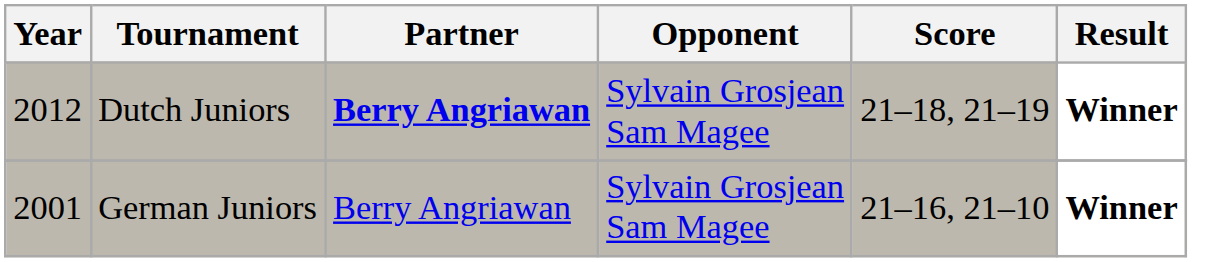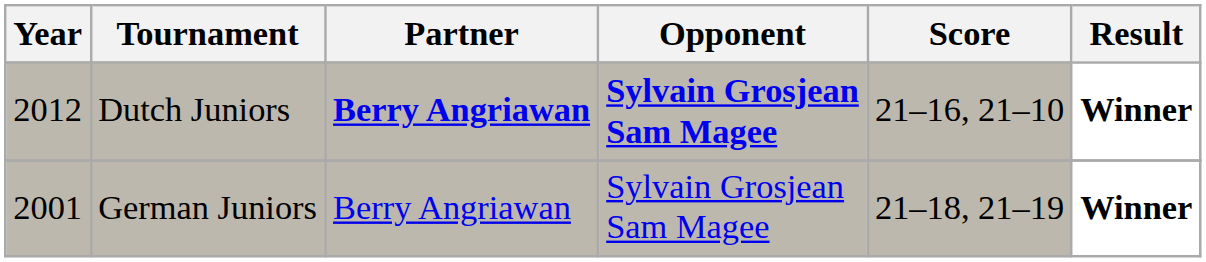 <table class="sortable wikitable" style="font-size: 90%;">
 <tr>
 <th>Year</th>
 <th>Tournament</th>
 <th>Partner</th>
 <th>Opponent</th>
 <th>Score</th>
 <th>Result</th>
 </tr>
 <tr style="background:#BDB8AD">
 <td align="center">2012</td>
 <td align="left">Dutch Juniors</td>
 <td align="left"><strong> <a href='#'>Berry Angriawan</a></strong></td>
-<td align="left"> <a href='#'>Sylvain Grosjean</a> <br>  <a href='#'>Sam Magee</a></td>
-<td align="left">21–18, 21–19</td>
+<td align="left"><strong> <a href='#'>Sylvain Grosjean</a> <br>  <a href='#'>Sam Magee</a></strong></td>
+<td align="left">21–16, 21–10</td>
 <td style="text-align:left; background:white"> <strong>Winner</strong></td>
 </tr>
 <tr>
 </tr>
 <tr style="background:#BDB8AD">
 <td align="center">2001</td>
 <td align="left">German Juniors</td>
 <td align="left"> <a href='#'>Berry Angriawan</a></td>
 <td align="left"> <a href='#'>Sylvain Grosjean</a> <br>  <a href='#'>Sam Magee</a></td>
-<td align="left">21–16, 21–10</td>
+<td align="left">21–18, 21–19</td>
 <td style="text-align:left; background:white"> <strong>Winner</strong></td>
 </tr>
 </table>
